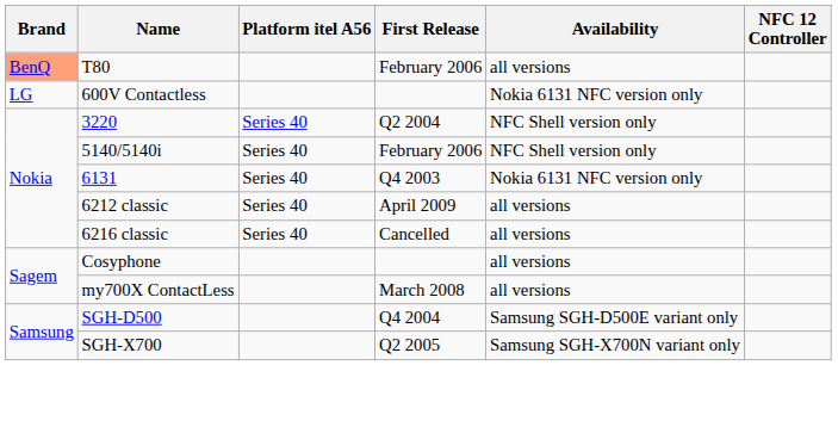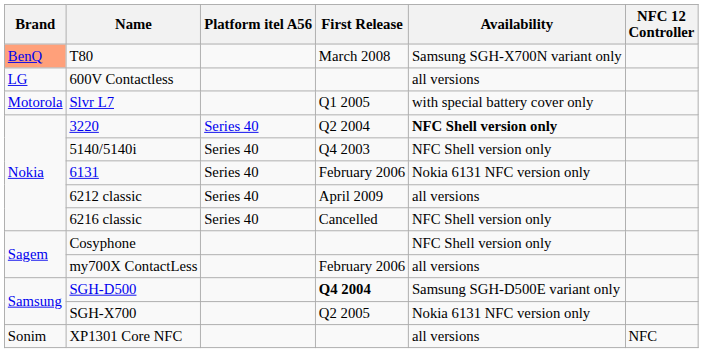 <table class="wikitable sortable">
 <tr>
 <th>Brand</th>
 <th>Name</th>
 <th>Platform itel A56</th>
 <th>First Release</th>
 <th>Availability</th>
 <th>NFC 12<br>Controller</th>
 </tr>
 <tr>
 <td style="background: lightsalmon;"><a href='#'>BenQ</a></td>
 <td>T80</td>
 <td></td>
-<td>February 2006</td>
-<td>all versions</td>
+<td>March 2008</td>
+<td>Samsung SGH-X700N variant only</td>
 <td></td>
 </tr>
 <tr>
 <td><a href='#'>LG</a></td>
 <td>600V Contactless</td>
 <td></td>
 <td></td>
-<td>Nokia 6131 NFC version only</td>
+<td>all versions</td>
+<td></td>
+</tr>
+<tr>
+<td><a href='#'>Motorola</a></td>
+<td><a href='#'>Slvr L7</a></td>
+<td></td>
+<td>Q1 2005</td>
+<td>with special battery cover only</td>
 <td></td>
 </tr>
 <tr>
 <td rowspan="5"><a href='#'>Nokia</a></td>
 <td><a href='#'>3220</a></td>
 <td><a href='#'>Series 40</a></td>
 <td>Q2 2004</td>
-<td>NFC Shell version only</td>
+<td><strong>NFC Shell version only</strong></td>
 <td></td>
 </tr>
 <tr>
 <td>5140/5140i</td>
 <td>Series 40</td>
-<td>February 2006</td>
+<td>Q4 2003</td>
 <td>NFC Shell version only</td>
 <td></td>
 </tr>
 <tr>
 <td><a href='#'>6131</a></td>
 <td>Series 40</td>
-<td>Q4 2003</td>
+<td>February 2006</td>
 <td>Nokia 6131 NFC version only</td>
 <td></td>
 </tr>
 <tr>
 <td>6212 classic</td>
 <td>Series 40</td>
 <td>April 2009</td>
 <td>all versions</td>
 <td></td>
 </tr>
 <tr>
 <td>6216 classic</td>
 <td>Series 40</td>
 <td>Cancelled</td>
-<td>all versions</td>
+<td>NFC Shell version only</td>
 <td></td>
 </tr>
 <tr>
 <td rowspan="2"><a href='#'>Sagem</a></td>
 <td>Cosyphone</td>
 <td></td>
 <td></td>
-<td>all versions</td>
+<td>NFC Shell version only</td>
 <td></td>
 </tr>
 <tr>
 <td>my700X ContactLess</td>
 <td></td>
-<td>March 2008</td>
+<td>February 2006</td>
 <td>all versions</td>
 <td></td>
 </tr>
 <tr>
 <td rowspan="2"><a href='#'>Samsung</a></td>
 <td><a href='#'>SGH-D500</a></td>
 <td></td>
-<td>Q4 2004</td>
+<td><strong>Q4 2004</strong></td>
 <td>Samsung SGH-D500E variant only</td>
 <td></td>
 </tr>
 <tr>
 <td>SGH-X700</td>
 <td></td>
 <td>Q2 2005</td>
-<td>Samsung SGH-X700N variant only</td>
+<td>Nokia 6131 NFC version only</td>
 <td></td>
 </tr>
+<tr>
+<td>Sonim</td>
+<td>XP1301 Core NFC</td>
+<td></td>
+<td></td>
+<td>all versions</td>
+<td>NFC</td>
+</tr>
 </table>
